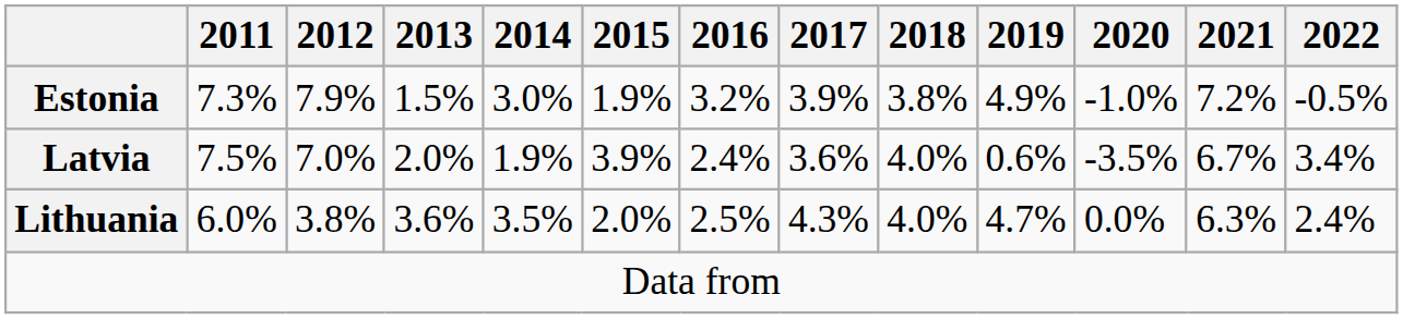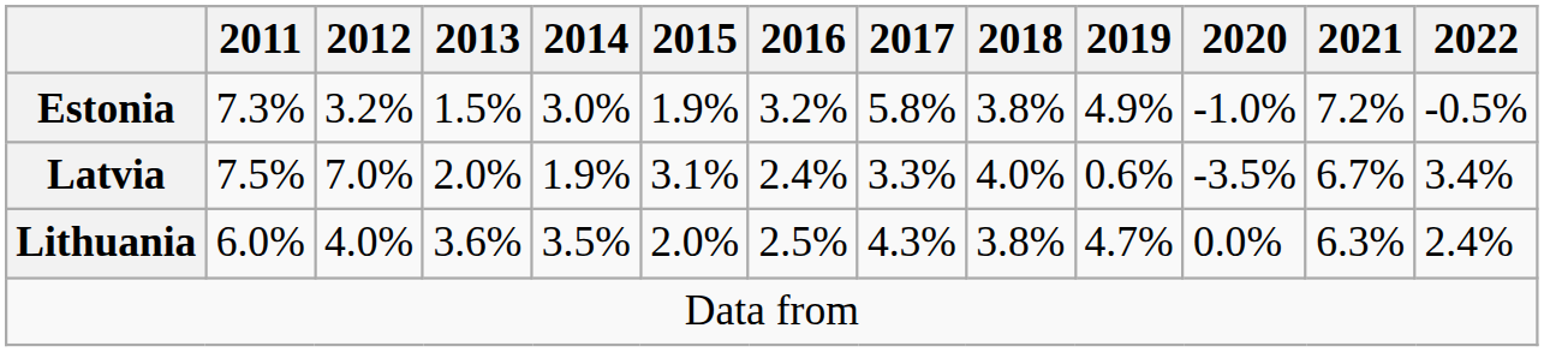 <table class="wikitable">
 <tr>
 <th></th>
 <th>2011</th>
 <th>2012</th>
 <th>2013</th>
 <th>2014</th>
 <th>2015</th>
 <th>2016</th>
 <th>2017</th>
 <th>2018</th>
 <th>2019</th>
 <th>2020</th>
 <th>2021</th>
 <th>2022</th>
 </tr>
 <tr>
 <th>Estonia</th>
 <td>7.3%</td>
-<td>7.9%</td>
+<td>3.2%</td>
 <td>1.5%</td>
 <td>3.0%</td>
 <td>1.9%</td>
 <td>3.2%</td>
-<td>3.9%</td>
+<td>5.8%</td>
 <td>3.8%</td>
 <td>4.9%</td>
 <td>-1.0%</td>
 <td>7.2%</td>
 <td>-0.5%</td>
 </tr>
 <tr>
 <th>Latvia</th>
 <td>7.5%</td>
 <td>7.0%</td>
 <td>2.0%</td>
 <td>1.9%</td>
-<td>3.9%</td>
+<td>3.1%</td>
 <td>2.4%</td>
-<td>3.6%</td>
+<td>3.3%</td>
 <td>4.0%</td>
 <td>0.6%</td>
 <td>-3.5%</td>
 <td>6.7%</td>
 <td>3.4%</td>
 </tr>
 <tr>
 <th>Lithuania</th>
 <td>6.0%</td>
-<td>3.8%</td>
+<td>4.0%</td>
 <td>3.6%</td>
 <td>3.5%</td>
 <td>2.0%</td>
 <td>2.5%</td>
 <td>4.3%</td>
-<td>4.0%</td>
+<td>3.8%</td>
 <td>4.7%</td>
 <td>0.0%</td>
 <td>6.3%</td>
 <td>2.4%</td>
 </tr>
 <tr>
 <td colspan="13" style="text-align:center;">Data from </td>
 </tr>
 </table>
